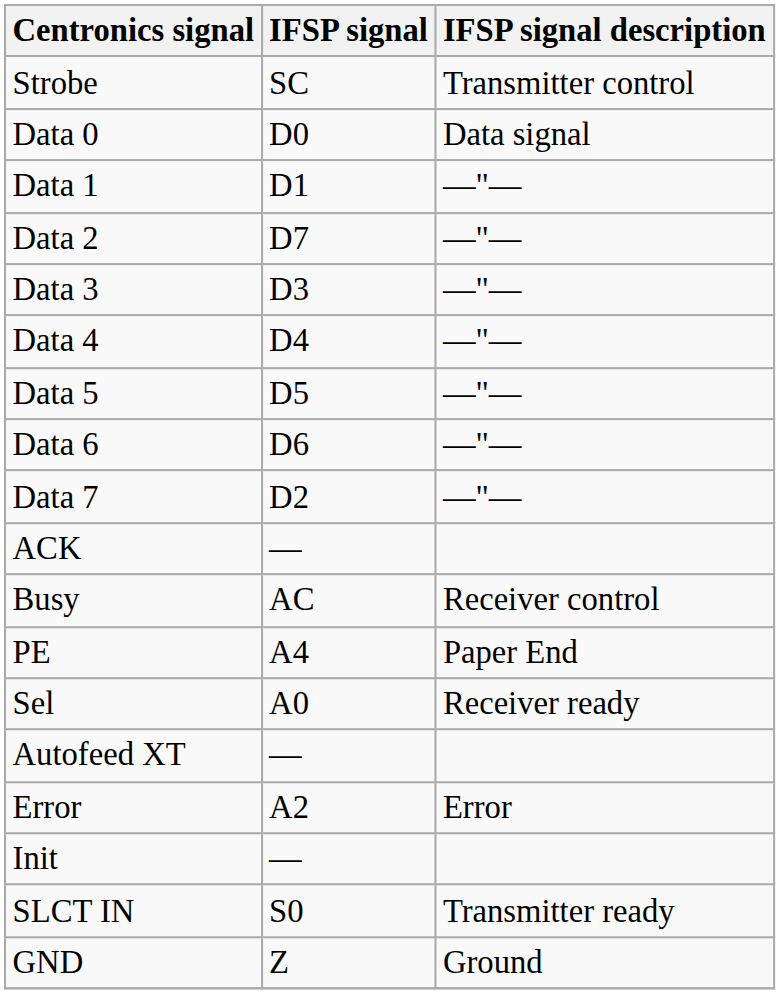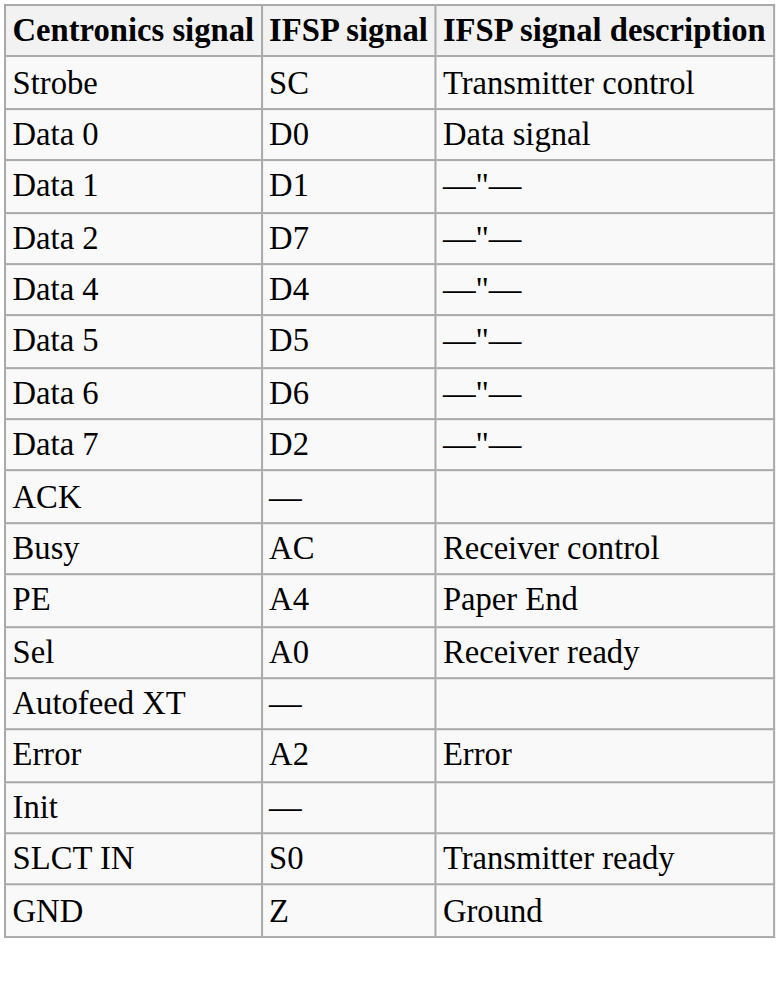 <table class="wikitable">
 <tr>
 <th>Centronics signal</th>
 <th>IFSP signal</th>
 <th>IFSP signal description</th>
 </tr>
 <tr>
 <td>Strobe</td>
 <td>SC</td>
 <td>Transmitter control</td>
 </tr>
 <tr>
 <td>Data 0</td>
 <td>D0</td>
 <td>Data signal</td>
 </tr>
 <tr>
 <td>Data 1</td>
 <td>D1</td>
 <td>—"—</td>
 </tr>
 <tr>
 <td>Data 2</td>
 <td>D7</td>
-<td>—"—</td>
-</tr>
-<tr>
-<td>Data 3</td>
-<td>D3</td>
 <td>—"—</td>
 </tr>
 <tr>
 <td>Data 4</td>
 <td>D4</td>
 <td>—"—</td>
 </tr>
 <tr>
 <td>Data 5</td>
 <td>D5</td>
 <td>—"—</td>
 </tr>
 <tr>
 <td>Data 6</td>
 <td>D6</td>
 <td>—"—</td>
 </tr>
 <tr>
 <td>Data 7</td>
 <td>D2</td>
 <td>—"—</td>
 </tr>
 <tr>
 <td>ACK</td>
 <td>—</td>
 <td></td>
 </tr>
 <tr>
 <td>Busy</td>
 <td>AC</td>
 <td>Receiver control</td>
 </tr>
 <tr>
 <td>PE</td>
 <td>A4</td>
 <td>Paper End</td>
 </tr>
 <tr>
 <td>Sel</td>
 <td>A0</td>
 <td>Receiver ready</td>
 </tr>
 <tr>
 <td>Autofeed XT</td>
 <td>—</td>
 <td></td>
 </tr>
 <tr>
 <td>Error</td>
 <td>A2</td>
 <td>Error</td>
 </tr>
 <tr>
 <td>Init</td>
 <td>—</td>
 <td></td>
 </tr>
 <tr>
 <td>SLCT IN</td>
 <td>S0</td>
 <td>Transmitter ready</td>
 </tr>
 <tr>
 <td>GND</td>
 <td>Z</td>
 <td>Ground</td>
 </tr>
 <tr>
 </tr>
 </table>
